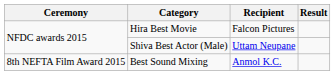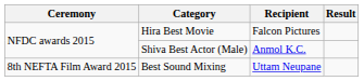 <table class="wikitable" style="font-size:95%;">
 <tr>
 <th>Ceremony</th>
 <th>Category</th>
 <th>Recipient</th>
 <th>Result</th>
 </tr>
 <tr>
 <td rowspan="2">NFDC awards 2015 </td>
 <td>Hira Best Movie</td>
 <td>Falcon Pictures</td>
 <td></td>
 </tr>
 <tr>
 <td>Shiva Best Actor (Male)</td>
-<td><a href='#'>Uttam Neupane</a></td>
+<td><a href='#'>Anmol K.C.</a></td>
 <td></td>
 </tr>
 <tr>
 <td rowspan="2">8th NEFTA Film Award 2015</td>
 <td>Best Sound Mixing</td>
-<td><a href='#'>Anmol K.C.</a></td>
+<td><a href='#'>Uttam Neupane</a></td>
 <td></td>
 </tr>
 </table>
